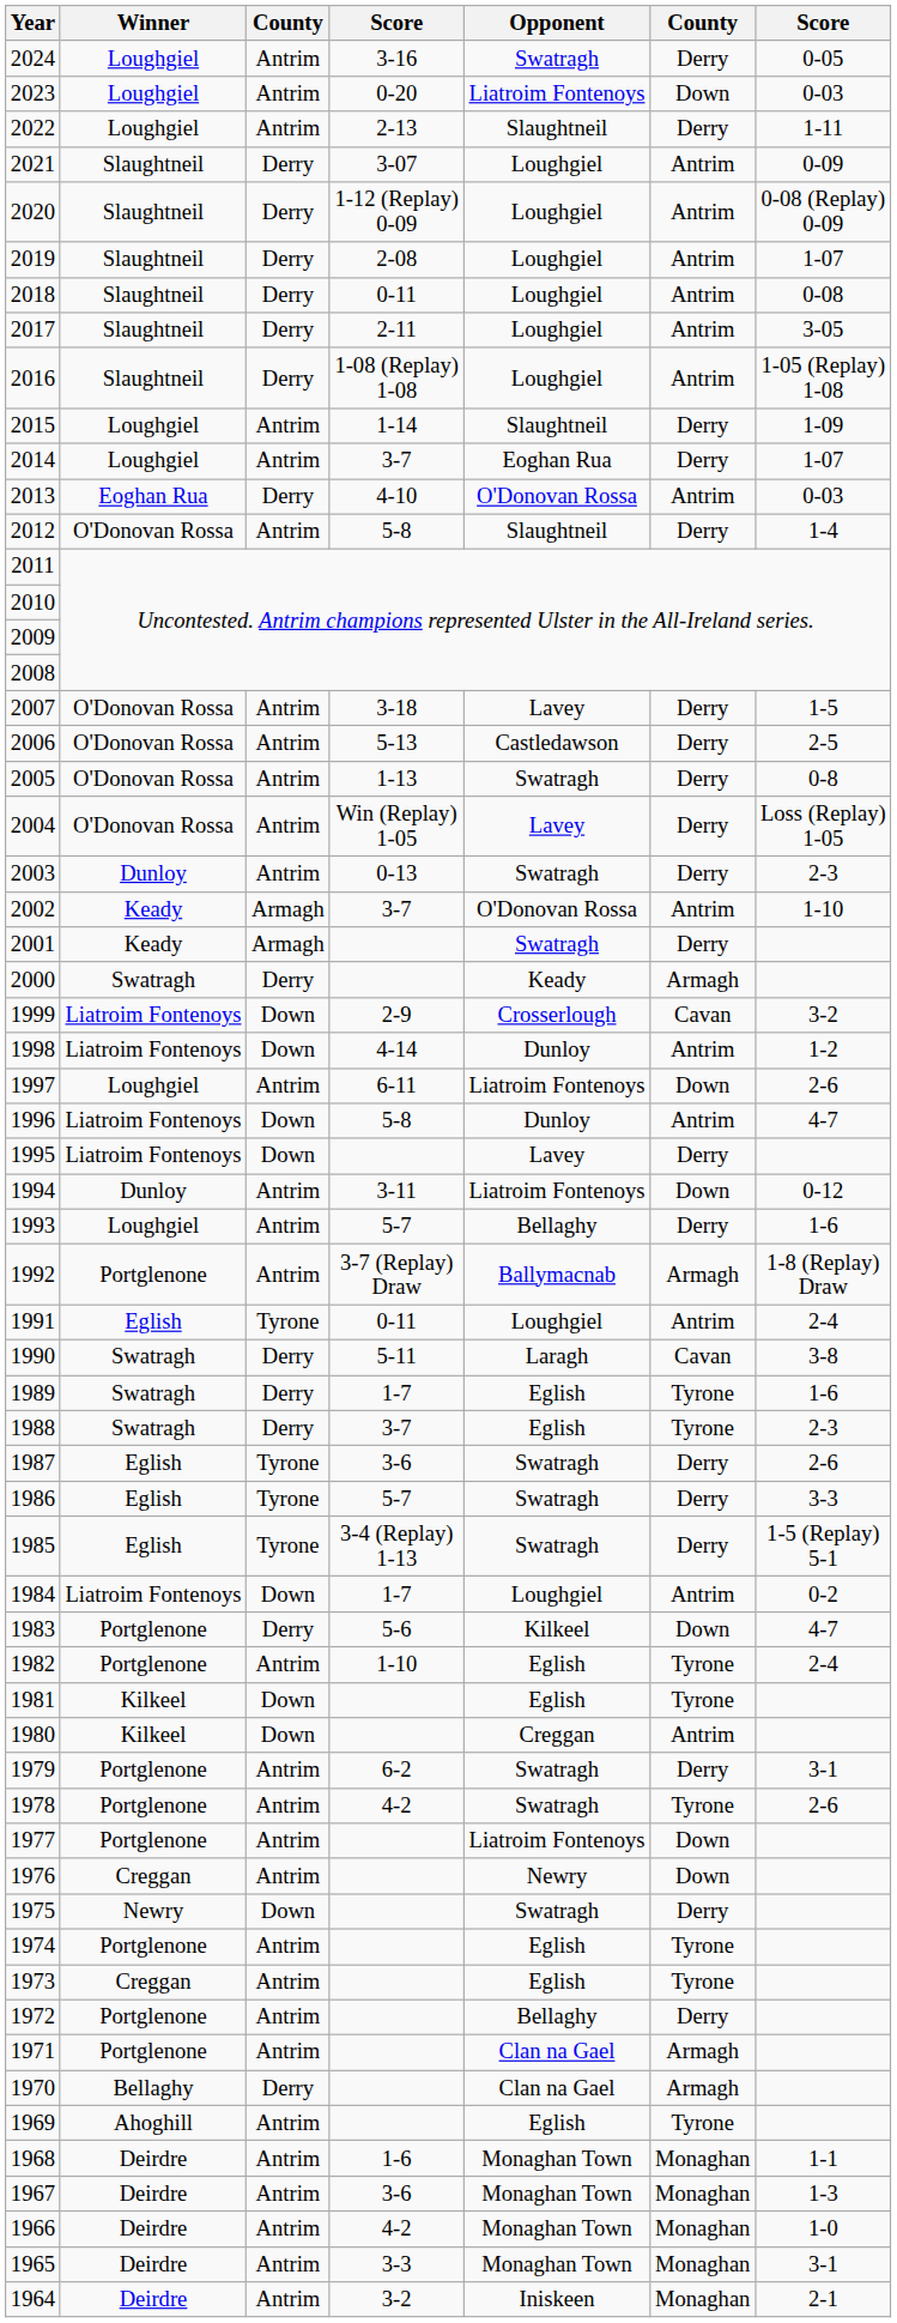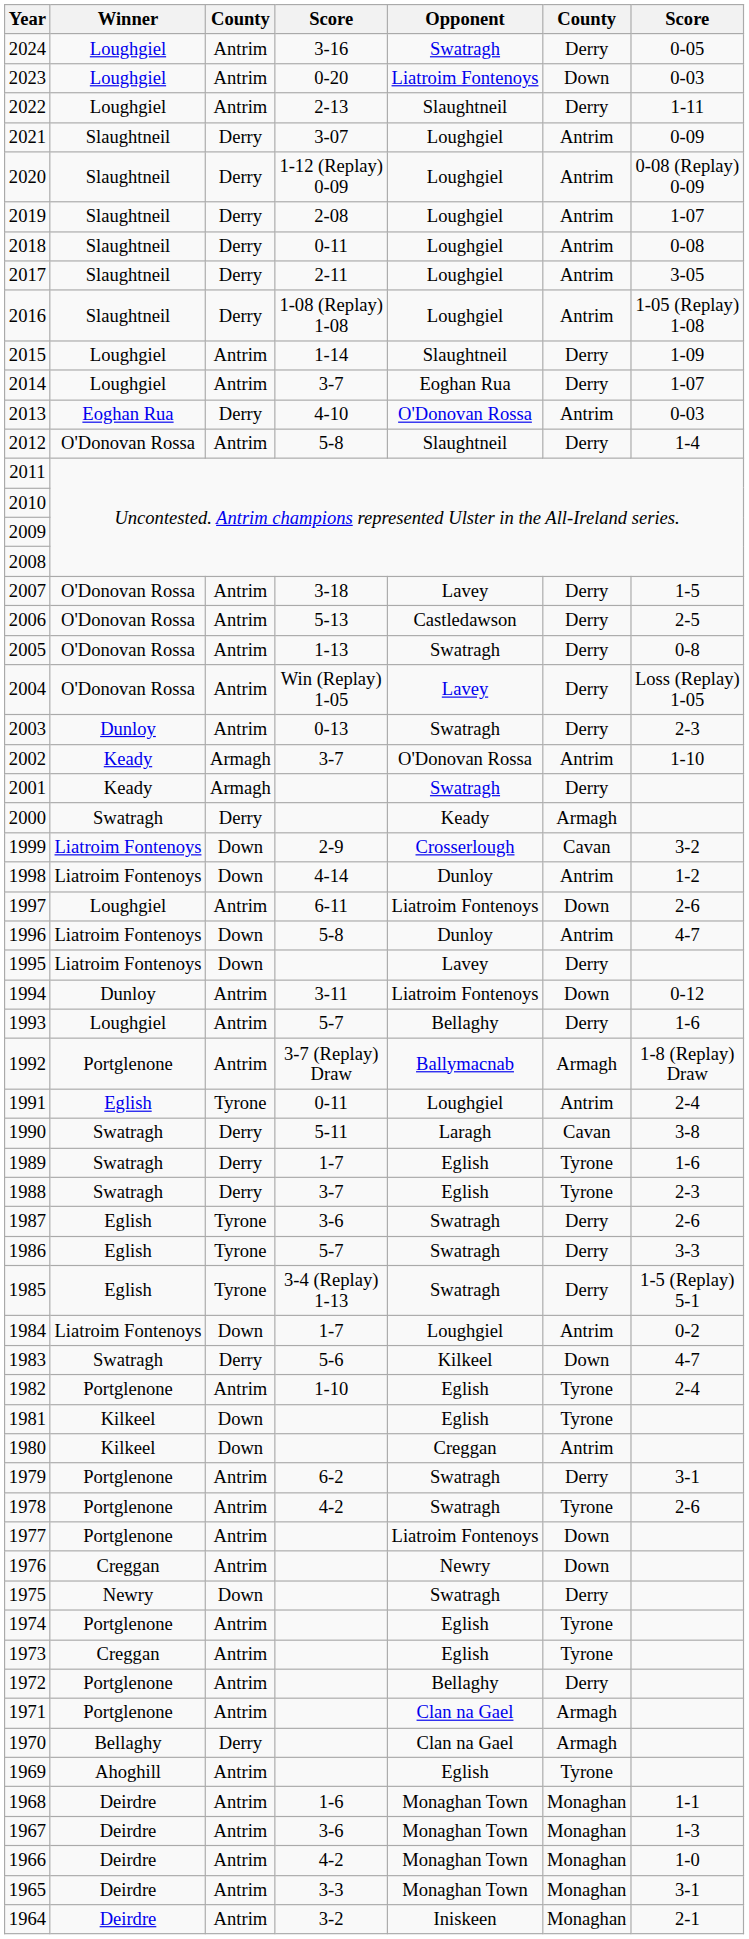 <table class="wikitable sortable" style="text-align:center;">
 <tr>
 <th>Year</th>
 <th>Winner</th>
 <th>County</th>
 <th>Score</th>
 <th>Opponent</th>
 <th>County</th>
 <th>Score</th>
 </tr>
 <tr>
 <td>2024</td>
 <td><a href='#'>Loughgiel</a></td>
 <td>Antrim</td>
 <td>3-16</td>
 <td><a href='#'>Swatragh</a></td>
 <td>Derry</td>
 <td>0-05</td>
 </tr>
 <tr>
 <td>2023</td>
 <td><a href='#'>Loughgiel</a></td>
 <td>Antrim</td>
 <td>0-20</td>
 <td><a href='#'>Liatroim Fontenoys</a></td>
 <td>Down</td>
 <td>0-03</td>
 </tr>
 <tr>
 <td>2022</td>
 <td>Loughgiel</td>
 <td>Antrim</td>
 <td>2-13</td>
 <td>Slaughtneil</td>
 <td>Derry</td>
 <td>1-11</td>
 </tr>
 <tr>
 <td>2021</td>
 <td>Slaughtneil</td>
 <td>Derry</td>
 <td>3-07</td>
 <td>Loughgiel</td>
 <td>Antrim</td>
 <td>0-09</td>
 </tr>
 <tr>
 <td>2020</td>
 <td>Slaughtneil</td>
 <td>Derry</td>
 <td>1-12 (Replay)<br>0-09</td>
 <td>Loughgiel</td>
 <td>Antrim</td>
 <td>0-08 (Replay)<br>0-09</td>
 </tr>
 <tr>
 <td>2019</td>
 <td>Slaughtneil</td>
 <td>Derry</td>
 <td>2-08</td>
 <td>Loughgiel</td>
 <td>Antrim</td>
 <td>1-07</td>
 </tr>
 <tr>
 <td>2018</td>
 <td>Slaughtneil</td>
 <td>Derry</td>
 <td>0-11</td>
 <td>Loughgiel</td>
 <td>Antrim</td>
 <td>0-08</td>
 </tr>
 <tr>
 <td>2017</td>
 <td>Slaughtneil</td>
 <td>Derry</td>
 <td>2-11</td>
 <td>Loughgiel</td>
 <td>Antrim</td>
 <td>3-05</td>
 </tr>
 <tr>
 <td>2016</td>
 <td>Slaughtneil</td>
 <td>Derry</td>
 <td>1-08 (Replay)<br>1-08</td>
 <td>Loughgiel</td>
 <td>Antrim</td>
 <td>1-05 (Replay)<br>1-08</td>
 </tr>
 <tr>
 <td>2015</td>
 <td>Loughgiel</td>
 <td>Antrim</td>
 <td>1-14</td>
 <td>Slaughtneil</td>
 <td>Derry</td>
 <td>1-09</td>
 </tr>
 <tr>
 <td>2014</td>
 <td>Loughgiel</td>
 <td>Antrim</td>
 <td>3-7</td>
 <td>Eoghan Rua</td>
 <td>Derry</td>
 <td>1-07</td>
 </tr>
 <tr>
 <td>2013</td>
 <td><a href='#'>Eoghan Rua</a></td>
 <td>Derry</td>
 <td>4-10</td>
 <td><a href='#'>O'Donovan Rossa</a></td>
 <td>Antrim</td>
 <td>0-03</td>
 </tr>
 <tr>
 <td>2012</td>
 <td>O'Donovan Rossa</td>
 <td>Antrim</td>
 <td>5-8</td>
 <td>Slaughtneil</td>
 <td>Derry</td>
 <td>1-4</td>
 </tr>
 <tr>
 <td>2011</td>
 <td rowspan=4 colspan=6><em>Uncontested. <a href='#'>Antrim champions</a> represented Ulster in the All-Ireland series.</em></td>
 </tr>
 <tr>
 <td>2010</td>
 </tr>
 <tr>
 <td>2009</td>
 </tr>
 <tr>
 <td>2008</td>
 </tr>
 <tr>
 <td>2007</td>
 <td>O'Donovan Rossa</td>
 <td>Antrim</td>
 <td>3-18</td>
 <td>Lavey</td>
 <td>Derry</td>
 <td>1-5</td>
 </tr>
 <tr>
 <td>2006</td>
 <td>O'Donovan Rossa</td>
 <td>Antrim</td>
 <td>5-13</td>
 <td>Castledawson</td>
 <td>Derry</td>
 <td>2-5</td>
 </tr>
 <tr>
 <td>2005</td>
 <td>O'Donovan Rossa</td>
 <td>Antrim</td>
 <td>1-13</td>
 <td>Swatragh</td>
 <td>Derry</td>
 <td>0-8</td>
 </tr>
 <tr>
 <td>2004</td>
 <td>O'Donovan Rossa</td>
 <td>Antrim</td>
 <td>Win (Replay)<br>1-05</td>
 <td><a href='#'>Lavey</a></td>
 <td>Derry</td>
 <td>Loss (Replay)<br>1-05</td>
 </tr>
 <tr>
 <td>2003</td>
 <td><a href='#'>Dunloy</a></td>
 <td>Antrim</td>
 <td>0-13</td>
 <td>Swatragh</td>
 <td>Derry</td>
 <td>2-3</td>
 </tr>
 <tr>
 <td>2002</td>
 <td><a href='#'>Keady</a></td>
 <td>Armagh</td>
 <td>3-7</td>
 <td>O'Donovan Rossa</td>
 <td>Antrim</td>
 <td>1-10</td>
 </tr>
 <tr>
 <td>2001</td>
 <td>Keady</td>
 <td>Armagh</td>
 <td></td>
 <td><a href='#'>Swatragh</a></td>
 <td>Derry</td>
 <td></td>
 </tr>
 <tr>
 <td>2000</td>
 <td>Swatragh</td>
 <td>Derry</td>
 <td></td>
 <td>Keady</td>
 <td>Armagh</td>
 <td></td>
 </tr>
 <tr>
 <td>1999</td>
 <td><a href='#'>Liatroim Fontenoys</a></td>
 <td>Down</td>
 <td>2-9</td>
 <td><a href='#'>Crosserlough</a></td>
 <td>Cavan</td>
 <td>3-2</td>
 </tr>
 <tr>
 <td>1998</td>
 <td>Liatroim Fontenoys</td>
 <td>Down</td>
 <td>4-14</td>
 <td>Dunloy</td>
 <td>Antrim</td>
 <td>1-2</td>
 </tr>
 <tr>
 <td>1997</td>
 <td>Loughgiel</td>
 <td>Antrim</td>
 <td>6-11</td>
 <td>Liatroim Fontenoys</td>
 <td>Down</td>
 <td>2-6</td>
 </tr>
 <tr>
 <td>1996</td>
 <td>Liatroim Fontenoys</td>
 <td>Down</td>
 <td>5-8</td>
 <td>Dunloy</td>
 <td>Antrim</td>
 <td>4-7</td>
 </tr>
 <tr>
 <td>1995</td>
 <td>Liatroim Fontenoys</td>
 <td>Down</td>
 <td></td>
 <td>Lavey</td>
 <td>Derry</td>
 <td></td>
 </tr>
 <tr>
 <td>1994</td>
 <td>Dunloy</td>
 <td>Antrim</td>
 <td>3-11</td>
 <td>Liatroim Fontenoys</td>
 <td>Down</td>
 <td>0-12</td>
 </tr>
 <tr>
 <td>1993</td>
 <td>Loughgiel</td>
 <td>Antrim</td>
 <td>5-7</td>
 <td>Bellaghy</td>
 <td>Derry</td>
 <td>1-6</td>
 </tr>
 <tr>
 <td>1992</td>
 <td>Portglenone</td>
 <td>Antrim</td>
 <td>3-7 (Replay)<br>Draw</td>
 <td><a href='#'>Ballymacnab</a></td>
 <td>Armagh</td>
 <td>1-8 (Replay)<br>Draw</td>
 </tr>
 <tr>
 <td>1991</td>
 <td><a href='#'>Eglish</a></td>
 <td>Tyrone</td>
 <td>0-11</td>
 <td>Loughgiel</td>
 <td>Antrim</td>
 <td>2-4</td>
 </tr>
 <tr>
 <td>1990</td>
 <td>Swatragh</td>
 <td>Derry</td>
 <td>5-11</td>
 <td>Laragh</td>
 <td>Cavan</td>
 <td>3-8</td>
 </tr>
 <tr>
 <td>1989</td>
 <td>Swatragh</td>
 <td>Derry</td>
 <td>1-7</td>
 <td>Eglish</td>
 <td>Tyrone</td>
 <td>1-6</td>
 </tr>
 <tr>
 <td>1988</td>
 <td>Swatragh</td>
 <td>Derry</td>
 <td>3-7</td>
 <td>Eglish</td>
 <td>Tyrone</td>
 <td>2-3</td>
 </tr>
 <tr>
 <td>1987</td>
 <td>Eglish</td>
 <td>Tyrone</td>
 <td>3-6</td>
 <td>Swatragh</td>
 <td>Derry</td>
 <td>2-6</td>
 </tr>
 <tr>
 <td>1986</td>
 <td>Eglish</td>
 <td>Tyrone</td>
 <td>5-7</td>
 <td>Swatragh</td>
 <td>Derry</td>
 <td>3-3</td>
 </tr>
 <tr>
 <td>1985</td>
 <td>Eglish</td>
 <td>Tyrone</td>
 <td>3-4 (Replay)<br>1-13</td>
 <td>Swatragh</td>
 <td>Derry</td>
 <td>1-5 (Replay)<br>5-1</td>
 </tr>
 <tr>
 <td>1984</td>
 <td>Liatroim Fontenoys</td>
 <td>Down</td>
 <td>1-7</td>
 <td>Loughgiel</td>
 <td>Antrim</td>
 <td>0-2</td>
 </tr>
 <tr>
 <td>1983</td>
-<td>Portglenone</td>
+<td>Swatragh</td>
 <td>Derry</td>
 <td>5-6</td>
 <td>Kilkeel</td>
 <td>Down</td>
 <td>4-7</td>
 </tr>
 <tr>
 <td>1982</td>
 <td>Portglenone</td>
 <td>Antrim</td>
 <td>1-10</td>
 <td>Eglish</td>
 <td>Tyrone</td>
 <td>2-4</td>
 </tr>
 <tr>
 <td>1981</td>
 <td>Kilkeel</td>
 <td>Down</td>
 <td></td>
 <td>Eglish</td>
 <td>Tyrone</td>
 <td></td>
 </tr>
 <tr>
 <td>1980</td>
 <td>Kilkeel</td>
 <td>Down</td>
 <td></td>
 <td>Creggan</td>
 <td>Antrim</td>
 <td></td>
 </tr>
 <tr>
 <td>1979</td>
 <td>Portglenone</td>
 <td>Antrim</td>
 <td>6-2</td>
 <td>Swatragh</td>
 <td>Derry</td>
 <td>3-1</td>
 </tr>
 <tr>
 <td>1978</td>
 <td>Portglenone</td>
 <td>Antrim</td>
 <td>4-2</td>
 <td>Swatragh</td>
 <td>Tyrone</td>
 <td>2-6</td>
 </tr>
 <tr>
 <td>1977</td>
 <td>Portglenone</td>
 <td>Antrim</td>
 <td></td>
 <td>Liatroim Fontenoys</td>
 <td>Down</td>
 <td></td>
 </tr>
 <tr>
 <td>1976</td>
 <td>Creggan</td>
 <td>Antrim</td>
 <td></td>
 <td>Newry</td>
 <td>Down</td>
 <td></td>
 </tr>
 <tr>
 <td>1975</td>
 <td>Newry</td>
 <td>Down</td>
 <td></td>
 <td>Swatragh</td>
 <td>Derry</td>
 <td></td>
 </tr>
 <tr>
 <td>1974</td>
 <td>Portglenone</td>
 <td>Antrim</td>
 <td></td>
 <td>Eglish</td>
 <td>Tyrone</td>
 <td></td>
 </tr>
 <tr>
 <td>1973</td>
 <td>Creggan</td>
 <td>Antrim</td>
 <td></td>
 <td>Eglish</td>
 <td>Tyrone</td>
 <td></td>
 </tr>
 <tr>
 <td>1972</td>
 <td>Portglenone</td>
 <td>Antrim</td>
 <td></td>
 <td>Bellaghy</td>
 <td>Derry</td>
 <td></td>
 </tr>
 <tr>
 <td>1971</td>
 <td>Portglenone</td>
 <td>Antrim</td>
 <td></td>
 <td><a href='#'>Clan na Gael</a></td>
 <td>Armagh</td>
 <td></td>
 </tr>
 <tr>
 <td>1970</td>
 <td>Bellaghy</td>
 <td>Derry</td>
 <td></td>
 <td>Clan na Gael</td>
 <td>Armagh</td>
 <td></td>
 </tr>
 <tr>
 <td>1969</td>
 <td>Ahoghill</td>
 <td>Antrim</td>
 <td></td>
 <td>Eglish</td>
 <td>Tyrone</td>
 <td></td>
 </tr>
 <tr>
 <td>1968</td>
 <td>Deirdre</td>
 <td>Antrim</td>
 <td>1-6</td>
 <td>Monaghan Town</td>
 <td>Monaghan</td>
 <td>1-1</td>
 </tr>
 <tr>
 <td>1967</td>
 <td>Deirdre</td>
 <td>Antrim</td>
 <td>3-6</td>
 <td>Monaghan Town</td>
 <td>Monaghan</td>
 <td>1-3</td>
 </tr>
 <tr>
 <td>1966</td>
 <td>Deirdre</td>
 <td>Antrim</td>
 <td>4-2</td>
 <td>Monaghan Town</td>
 <td>Monaghan</td>
 <td>1-0</td>
 </tr>
 <tr>
 <td>1965</td>
 <td>Deirdre</td>
 <td>Antrim</td>
 <td>3-3</td>
 <td>Monaghan Town</td>
 <td>Monaghan</td>
 <td>3-1</td>
 </tr>
 <tr>
 <td>1964</td>
 <td><a href='#'>Deirdre</a></td>
 <td>Antrim</td>
 <td>3-2</td>
 <td>Iniskeen</td>
 <td>Monaghan</td>
 <td>2-1</td>
 </tr>
 </table>
